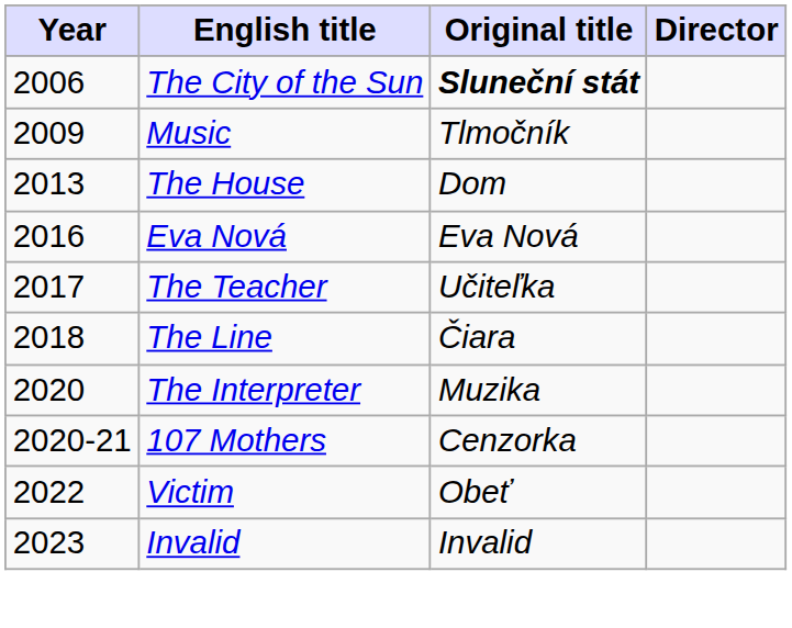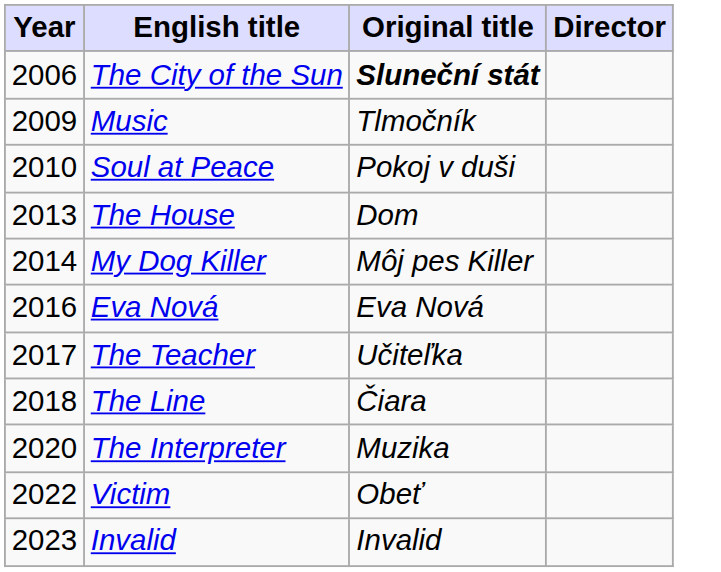 <table class="wikitable sortable">
 <tr>
 <th style="background:#DDDDFF;">Year</th>
 <th style="background:#DDDDFF;">English title</th>
 <th style="background:#DDDDFF;">Original title</th>
 <th style="background:#DDDDFF;">Director</th>
 </tr>
 <tr>
 <td>2006</td>
 <td><em><a href='#'>The City of the Sun</a></em></td>
 <td><strong><em>Sluneční stát</em></strong></td>
 <td></td>
 </tr>
 <tr>
 <td>2009</td>
 <td><em><a href='#'>Music</a></em></td>
 <td><em>Tlmočník</em></td>
 <td></td>
 </tr>
 <tr>
+<td>2010</td>
+<td><em><a href='#'>Soul at Peace</a></em></td>
+<td><em>Pokoj v duši</em></td>
+<td></td>
+</tr>
+<tr>
 <td>2013</td>
 <td><em><a href='#'>The House</a></em></td>
 <td><em>Dom</em></td>
+<td></td>
+</tr>
+<tr>
+<td>2014</td>
+<td><em><a href='#'>My Dog Killer</a></em></td>
+<td><em>Môj pes Killer</em></td>
 <td></td>
 </tr>
 <tr>
 <td>2016</td>
 <td><em><a href='#'>Eva Nová</a></em></td>
 <td><em>Eva Nová</em></td>
 <td></td>
 </tr>
 <tr>
 <td>2017</td>
 <td><em><a href='#'>The Teacher</a></em></td>
 <td><em>Učiteľka</em></td>
 <td></td>
 </tr>
 <tr>
 <td>2018</td>
 <td><em><a href='#'>The Line</a></em></td>
 <td><em>Čiara</em></td>
 <td></td>
 </tr>
 <tr>
 <td>2020</td>
 <td><em><a href='#'>The Interpreter</a></em></td>
 <td><em>Muzika</em></td>
 <td></td>
 </tr>
 <tr>
-<td>2020-21</td>
-<td><em><a href='#'>107 Mothers</a></em></td>
-<td><em>Cenzorka</em></td>
-<td></td>
-</tr>
-<tr>
 <td>2022</td>
 <td><em><a href='#'>Victim</a></em></td>
 <td><em>Obeť</em></td>
 <td></td>
 </tr>
 <tr>
 <td>2023</td>
 <td><em><a href='#'>Invalid</a></em></td>
 <td><em>Invalid</em></td>
 <td></td>
 </tr>
 </table>
